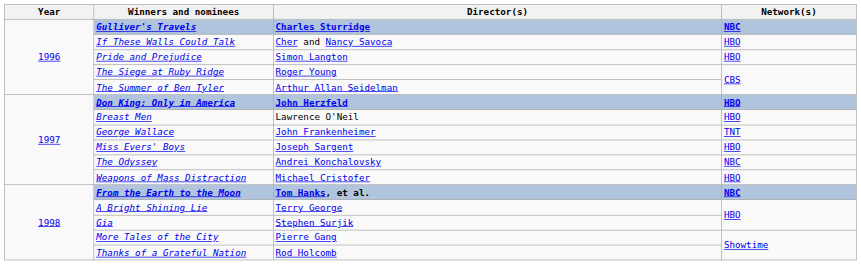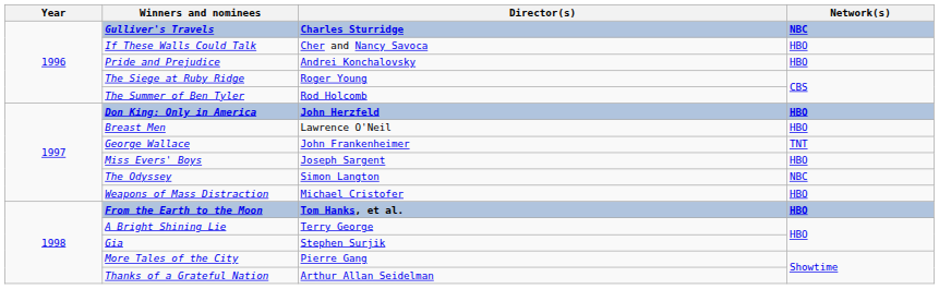 <table class="wikitable" width="95%" cellpadding="5">
 <tr>
 <th width="10%">Year</th>
 <th width="20%">Winners and nominees</th>
 <th width="50%">Director(s)</th>
 <th width="15%">Network(s)</th>
 </tr>
 <tr>
 <td rowspan="5" style="text-align:center;"><a href='#'>1996</a></td>
 <td style="background:#B0C4DE;"><strong><em><a href='#'>Gulliver's Travels</a></em></strong></td>
 <td style="background:#B0C4DE;"><strong><a href='#'>Charles Sturridge</a></strong></td>
 <td style="background:#B0C4DE;"><strong><a href='#'>NBC</a></strong></td>
 </tr>
 <tr>
 <td><em><a href='#'>If These Walls Could Talk</a></em></td>
 <td><a href='#'>Cher</a> and <a href='#'>Nancy Savoca</a></td>
 <td><a href='#'>HBO</a></td>
 </tr>
 <tr>
 <td><em><a href='#'>Pride and Prejudice</a></em></td>
-<td><a href='#'>Simon Langton</a></td>
+<td><a href='#'>Andrei Konchalovsky</a></td>
 <td><a href='#'>HBO</a></td>
 </tr>
 <tr>
 <td><em><a href='#'>The Siege at Ruby Ridge</a></em></td>
 <td><a href='#'>Roger Young</a></td>
 <td rowspan="2"><a href='#'>CBS</a></td>
 </tr>
 <tr>
 <td><em><a href='#'>The Summer of Ben Tyler</a></em></td>
-<td><a href='#'>Arthur Allan Seidelman</a></td>
+<td><a href='#'>Rod Holcomb</a></td>
 </tr>
 <tr>
 <td rowspan="6" style="text-align:center;"><a href='#'>1997</a></td>
 <td style="background:#B0C4DE;"><strong><em><a href='#'>Don King: Only in America</a></em></strong></td>
 <td style="background:#B0C4DE;"><strong><a href='#'>John Herzfeld</a></strong></td>
 <td style="background:#B0C4DE;"><strong><a href='#'>HBO</a></strong></td>
 </tr>
 <tr>
 <td><em><a href='#'>Breast Men</a></em></td>
 <td>Lawrence O'Neil</td>
 <td><a href='#'>HBO</a></td>
 </tr>
 <tr>
 <td><em><a href='#'>George Wallace</a></em></td>
 <td><a href='#'>John Frankenheimer</a></td>
 <td><a href='#'>TNT</a></td>
 </tr>
 <tr>
 <td><em><a href='#'>Miss Evers' Boys</a></em></td>
 <td><a href='#'>Joseph Sargent</a></td>
 <td><a href='#'>HBO</a></td>
 </tr>
 <tr>
 <td><em><a href='#'>The Odyssey</a></em></td>
-<td><a href='#'>Andrei Konchalovsky</a></td>
+<td><a href='#'>Simon Langton</a></td>
 <td><a href='#'>NBC</a></td>
 </tr>
 <tr>
 <td><em><a href='#'>Weapons of Mass Distraction</a></em></td>
 <td><a href='#'>Michael Cristofer</a></td>
 <td><a href='#'>HBO</a></td>
 </tr>
 <tr>
 <td rowspan="5" style="text-align:center;"><a href='#'>1998</a></td>
 <td style="background:#B0C4DE;"><strong><em><a href='#'>From the Earth to the Moon</a></em></strong></td>
 <td style="background:#B0C4DE;"><strong><a href='#'>Tom Hanks</a>, et al.</strong></td>
-<td style="background:#B0C4DE;"><strong><a href='#'>NBC</a></strong></td>
+<td style="background:#B0C4DE;"><strong><a href='#'>HBO</a></strong></td>
 </tr>
 <tr>
 <td><em><a href='#'>A Bright Shining Lie</a></em></td>
 <td><a href='#'>Terry George</a></td>
 <td rowspan="2"><a href='#'>HBO</a></td>
 </tr>
 <tr>
 <td><em><a href='#'>Gia</a></em></td>
 <td><a href='#'>Stephen Surjik</a></td>
 </tr>
 <tr>
 <td><em><a href='#'>More Tales of the City</a></em></td>
 <td><a href='#'>Pierre Gang</a></td>
 <td rowspan="2"><a href='#'>Showtime</a></td>
 </tr>
 <tr>
 <td><em><a href='#'>Thanks of a Grateful Nation</a></em></td>
-<td><a href='#'>Rod Holcomb</a></td>
+<td><a href='#'>Arthur Allan Seidelman</a></td>
 </tr>
 </table>
